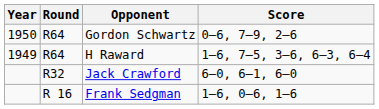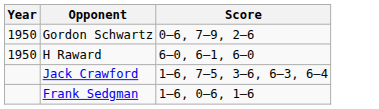 <table class="wikitable">
 <tr>
 <th>Year</th>
-<th>Round</th>
 <th>Opponent</th>
 <th>Score</th>
 </tr>
 <tr>
 <td>1950</td>
-<td>R64</td>
 <td>Gordon Schwartz</td>
 <td>0–6, 7–9, 2–6</td>
 </tr>
 <tr>
-<td>1949</td>
-<td>R64</td>
+<td>1950</td>
 <td>H Raward</td>
+<td>6–0, 6–1, 6–0</td>
+</tr>
+<tr>
+<td></td>
+<td><a href='#'>Jack Crawford</a></td>
 <td>1–6, 7–5, 3–6, 6–3, 6–4</td>
 </tr>
 <tr>
 <td></td>
-<td>R32</td>
-<td><a href='#'>Jack Crawford</a></td>
-<td>6–0, 6–1, 6–0</td>
-</tr>
-<tr>
-<td></td>
-<td>R 16</td>
 <td><a href='#'>Frank Sedgman</a></td>
 <td>1–6, 0–6, 1–6</td>
 </tr>
 </table>
